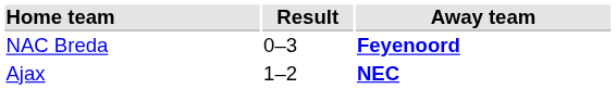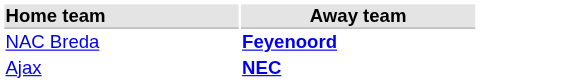 <table>
 <tr bgcolor="#E4E4E4">
 <th style="border-bottom:1px solid #AAAAAA" width="200" align="left">Home team</th>
-<th style="border-bottom:1px solid #AAAAAA" width="70" align="center">Result</th>
 <th style="border-bottom:1px solid #AAAAAA" width="200">Away team</th>
 </tr>
 <tr>
 <td><a href='#'>NAC Breda</a></td>
-<td>0–3</td>
 <td><strong><a href='#'>Feyenoord</a></strong></td>
 </tr>
 <tr>
 <td><a href='#'>Ajax</a></td>
-<td>1–2</td>
 <td><strong><a href='#'>NEC</a></strong></td>
 </tr>
 </table>
